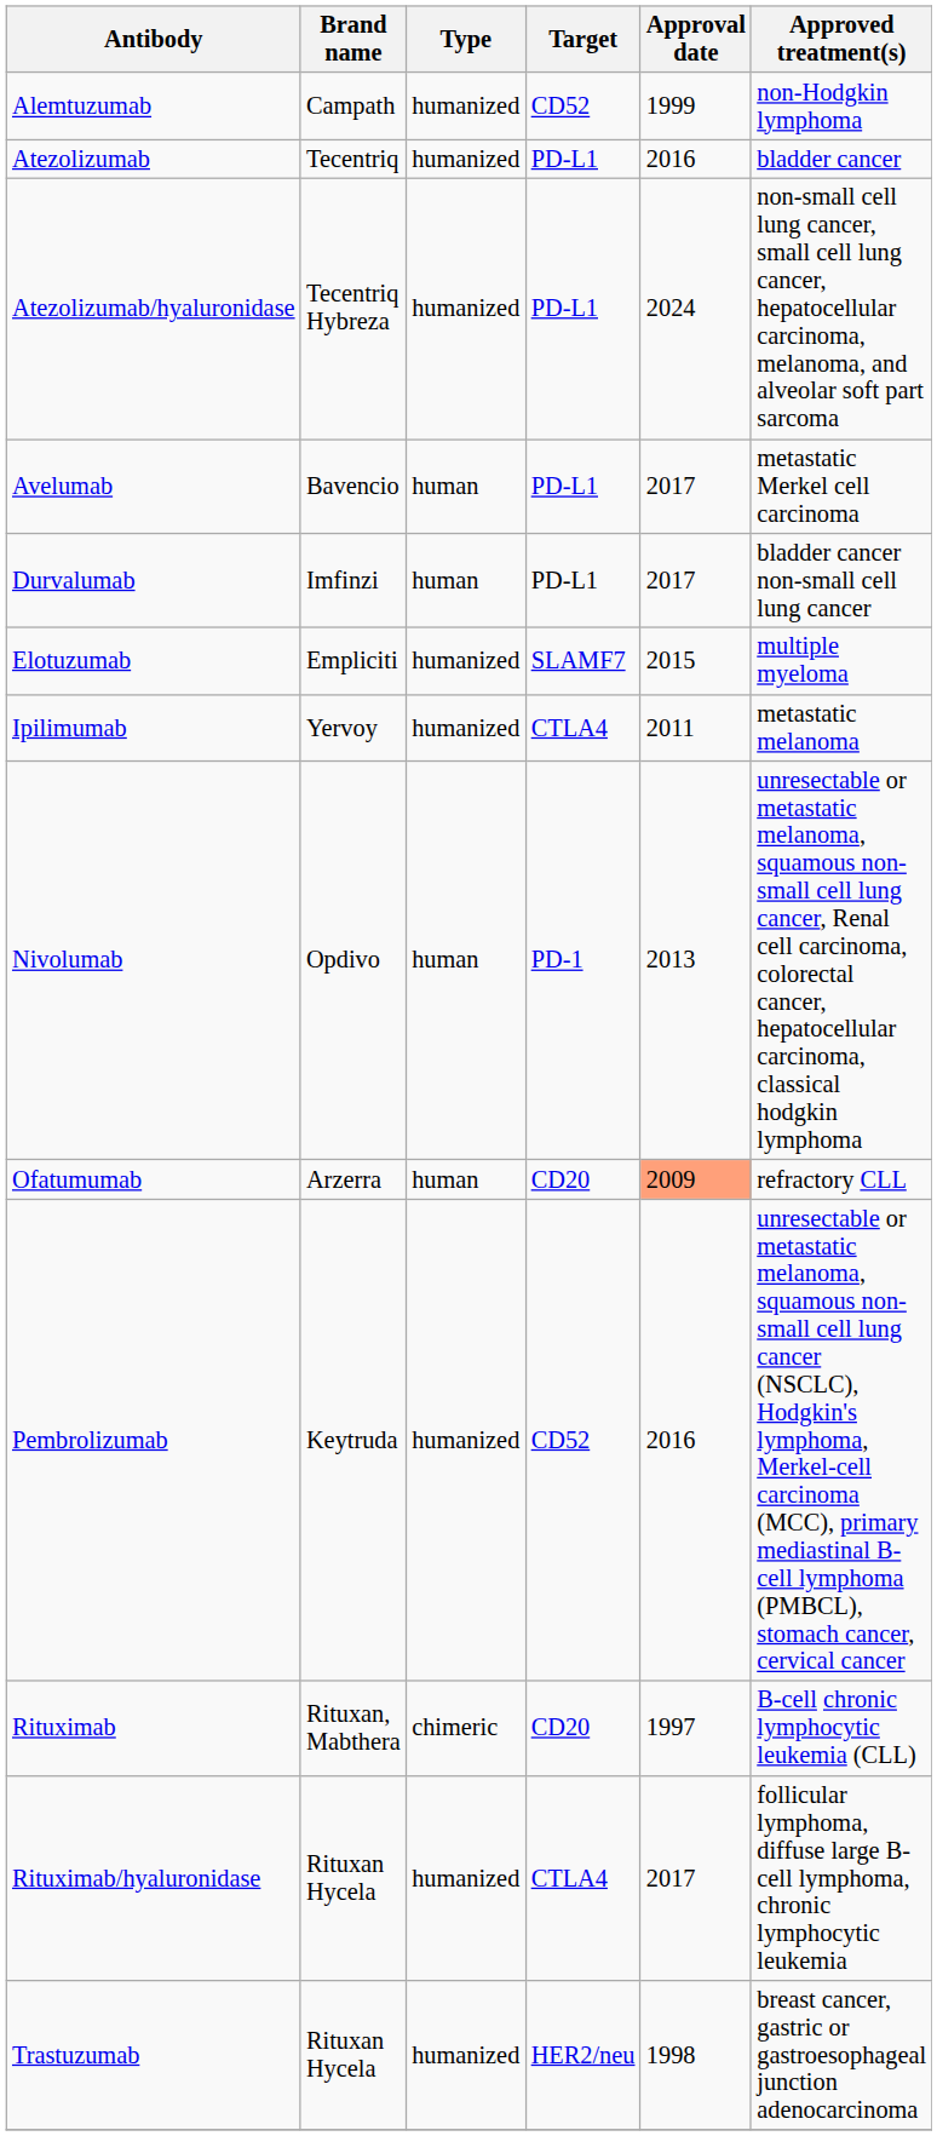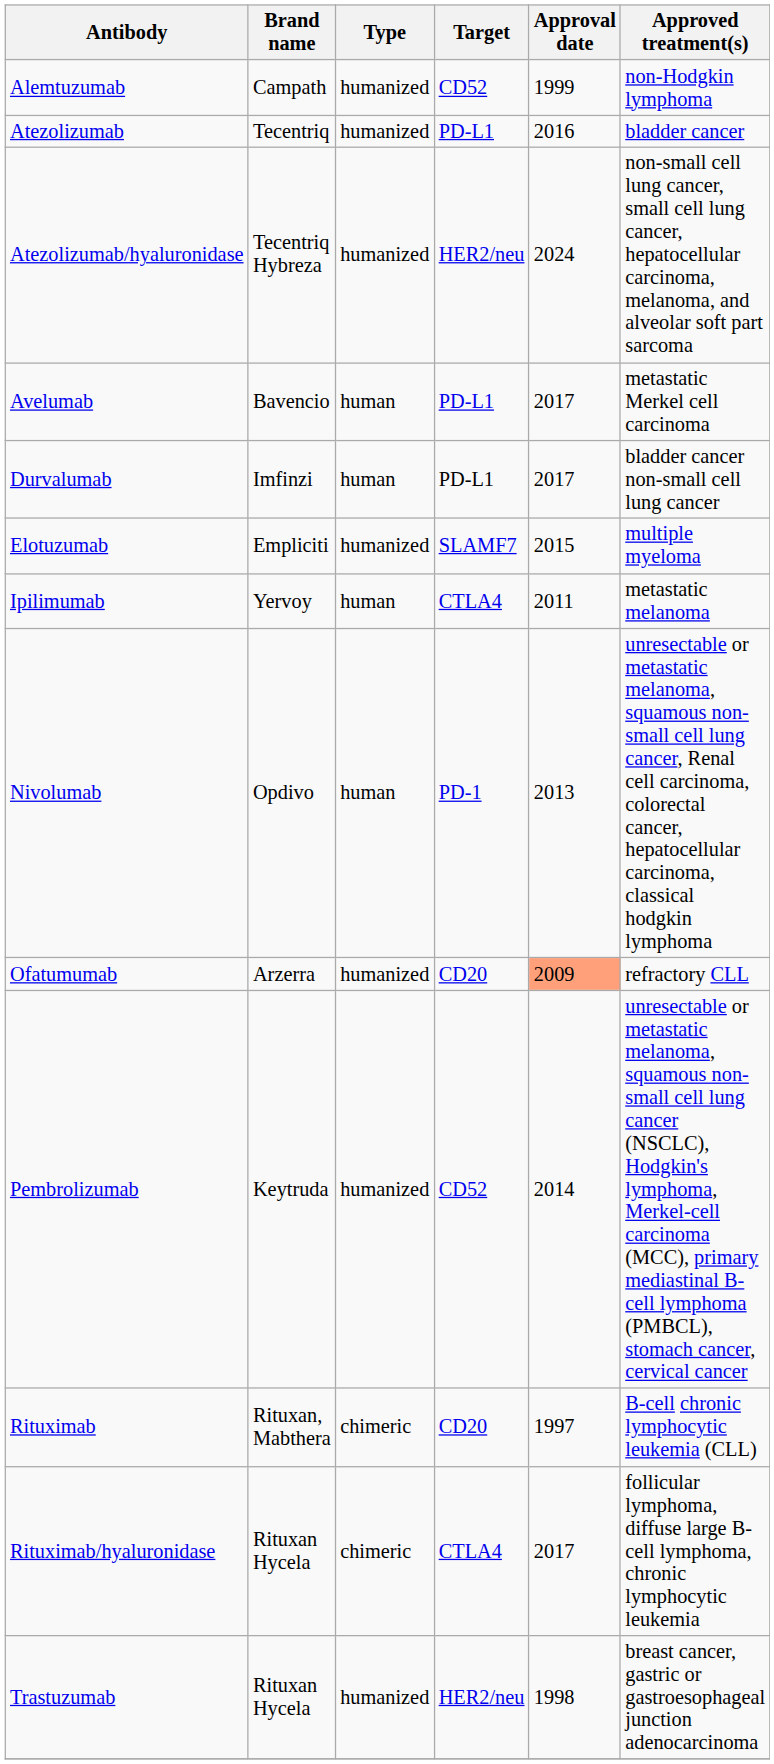 <table class="wikitable" style="margin: 1em auto 1em auto" width="600px" align="right">
 <tr>
 <th>Antibody</th>
 <th>Brand name</th>
 <th>Type</th>
 <th>Target</th>
 <th>Approval date</th>
 <th>Approved treatment(s)</th>
 </tr>
 <tr>
 <td><a href='#'>Alemtuzumab</a></td>
 <td>Campath</td>
 <td>humanized</td>
 <td><a href='#'>CD52</a></td>
 <td>1999</td>
 <td><a href='#'>non-Hodgkin lymphoma</a></td>
 </tr>
 <tr>
 <td><a href='#'>Atezolizumab</a></td>
 <td>Tecentriq</td>
 <td>humanized</td>
 <td><a href='#'>PD-L1</a></td>
 <td>2016</td>
 <td><a href='#'>bladder cancer</a></td>
 </tr>
 <tr>
 <td><a href='#'>Atezolizumab/hyaluronidase</a></td>
 <td>Tecentriq Hybreza</td>
 <td>humanized</td>
-<td><a href='#'>PD-L1</a></td>
+<td><a href='#'>HER2/neu</a></td>
 <td>2024</td>
 <td>non-small cell lung cancer, small cell lung cancer, hepatocellular carcinoma, melanoma, and alveolar soft part sarcoma</td>
 </tr>
 <tr>
 <td><a href='#'>Avelumab</a></td>
 <td>Bavencio</td>
 <td>human</td>
 <td><a href='#'>PD-L1</a></td>
 <td>2017</td>
 <td>metastatic Merkel cell carcinoma</td>
 </tr>
 <tr>
 <td><a href='#'>Durvalumab</a></td>
 <td>Imfinzi</td>
 <td>human</td>
 <td>PD-L1</td>
 <td>2017</td>
 <td>bladder cancer non-small cell lung cancer</td>
 </tr>
 <tr>
 <td><a href='#'>Elotuzumab</a></td>
 <td>Empliciti</td>
 <td>humanized</td>
 <td><a href='#'>SLAMF7</a></td>
 <td>2015</td>
 <td><a href='#'>multiple myeloma</a></td>
 </tr>
 <tr>
 <td><a href='#'>Ipilimumab</a></td>
 <td>Yervoy</td>
-<td>humanized</td>
+<td>human</td>
 <td><a href='#'>CTLA4</a></td>
 <td>2011</td>
 <td>metastatic <a href='#'>melanoma</a></td>
 </tr>
 <tr>
 <td><a href='#'>Nivolumab</a></td>
 <td>Opdivo</td>
 <td>human</td>
 <td><a href='#'>PD-1</a></td>
 <td>2013</td>
 <td><a href='#'>unresectable</a> or <a href='#'>metastatic melanoma</a>, <a href='#'>squamous non-small cell lung cancer</a>, Renal cell carcinoma, colorectal cancer, hepatocellular carcinoma, classical hodgkin lymphoma</td>
 </tr>
 <tr>
 <td><a href='#'>Ofatumumab</a></td>
 <td>Arzerra</td>
-<td>human</td>
+<td>humanized</td>
 <td><a href='#'>CD20</a></td>
 <td style="background: lightsalmon;">2009</td>
 <td>refractory <a href='#'>CLL</a></td>
 </tr>
 <tr>
 <td><a href='#'>Pembrolizumab</a></td>
 <td>Keytruda</td>
 <td>humanized</td>
 <td><a href='#'>CD52</a></td>
-<td>2016</td>
+<td>2014</td>
 <td><a href='#'>unresectable</a> or <a href='#'>metastatic melanoma</a>, <a href='#'>squamous non-small cell lung cancer</a> (NSCLC), <a href='#'>Hodgkin's lymphoma</a>, <a href='#'>Merkel-cell carcinoma</a> (MCC), <a href='#'>primary mediastinal B-cell lymphoma</a> (PMBCL), <a href='#'>stomach cancer</a>, <a href='#'>cervical cancer</a></td>
 </tr>
 <tr>
 <td><a href='#'>Rituximab</a></td>
 <td>Rituxan, Mabthera</td>
 <td>chimeric</td>
 <td><a href='#'>CD20</a></td>
 <td>1997</td>
 <td><a href='#'>B-cell</a> <a href='#'>chronic lymphocytic leukemia</a> (CLL)</td>
 </tr>
 <tr>
 <td><a href='#'>Rituximab/hyaluronidase</a></td>
 <td>Rituxan Hycela</td>
-<td>humanized</td>
+<td>chimeric</td>
 <td><a href='#'>CTLA4</a></td>
 <td>2017</td>
 <td>follicular lymphoma, diffuse large B-cell lymphoma, chronic lymphocytic leukemia</td>
 </tr>
 <tr>
 <td><a href='#'>Trastuzumab</a></td>
 <td>Rituxan Hycela</td>
 <td>humanized</td>
 <td><a href='#'>HER2/neu</a></td>
 <td>1998</td>
 <td>breast cancer, gastric or gastroesophageal junction adenocarcinoma</td>
 </tr>
 <tr>
 </tr>
 </table>
